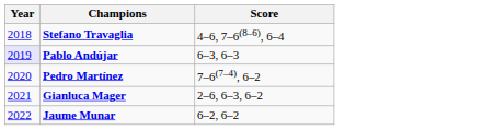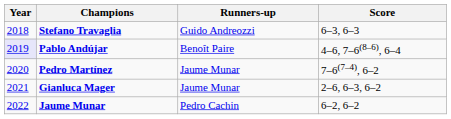 <table class="wikitable">
 <tr>
 <th style="width:40px">Year</th>
 <th style="width:200px">Champions</th>
+<th style="width:200px">Runners-up</th>
 <th style="width:180px" class="unsortable">Score</th>
 </tr>
 <tr>
 <td><a href='#'>2018</a></td>
 <td> <strong><a href='#'>Stefano Travaglia</a></strong></td>
-<td>4–6, 7–6<sup>(8–6)</sup>, 6–4</td>
+<td> <a href='#'>Guido Andreozzi</a></td>
+<td>6–3, 6–3</td>
 </tr>
 <tr>
 <td style="background: lavender;"><a href='#'>2019</a></td>
 <td> <strong><a href='#'>Pablo Andújar</a></strong></td>
-<td>6–3, 6–3</td>
+<td> <a href='#'>Benoît Paire</a></td>
+<td>4–6, 7–6<sup>(8–6)</sup>, 6–4</td>
 </tr>
 <tr>
 <td><a href='#'>2020</a></td>
 <td> <strong><a href='#'>Pedro Martínez</a></strong></td>
+<td> <a href='#'>Jaume Munar</a></td>
 <td>7–6<sup>(7–4)</sup>, 6–2</td>
 </tr>
 <tr>
 <td><a href='#'>2021</a></td>
 <td> <strong><a href='#'>Gianluca Mager</a></strong></td>
+<td> <a href='#'>Jaume Munar</a></td>
 <td>2–6, 6–3, 6–2</td>
 </tr>
 <tr>
 <td><a href='#'>2022</a></td>
 <td> <strong><a href='#'>Jaume Munar</a></strong></td>
+<td> <a href='#'>Pedro Cachin</a></td>
 <td>6–2, 6–2</td>
 </tr>
 </table>
